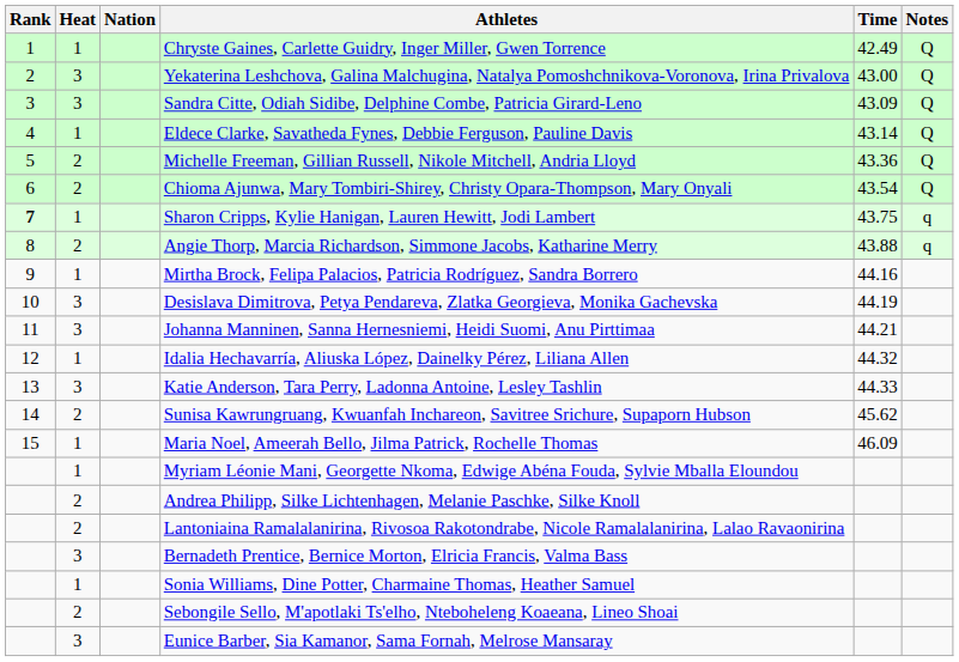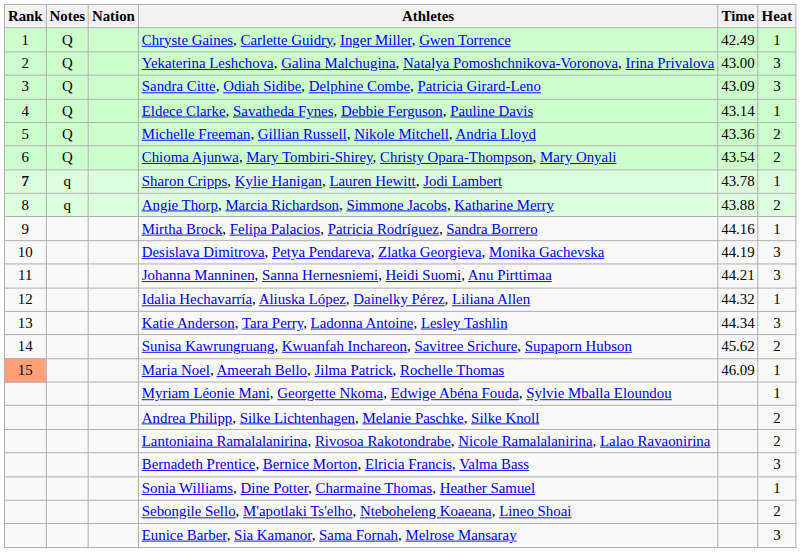 <table class="wikitable sortable" style="text-align:center">
 <tr>
 <th>Rank</th>
-<th>Heat</th>
+<th>Notes</th>
 <th>Nation</th>
 <th>Athletes</th>
 <th>Time</th>
-<th>Notes</th>
+<th>Heat</th>
 </tr>
 <tr bgcolor=ccffcc>
 <td>1</td>
-<td>1</td>
+<td>Q</td>
 <td align=left></td>
 <td align=left><a href='#'>Chryste Gaines</a>, <a href='#'>Carlette Guidry</a>, <a href='#'>Inger Miller</a>, <a href='#'>Gwen Torrence</a></td>
 <td>42.49</td>
-<td>Q</td>
+<td>1</td>
 </tr>
 <tr bgcolor=ccffcc>
 <td>2</td>
-<td>3</td>
+<td>Q</td>
 <td align=left></td>
 <td align=left><a href='#'>Yekaterina Leshchova</a>, <a href='#'>Galina Malchugina</a>, <a href='#'>Natalya Pomoshchnikova-Voronova</a>, <a href='#'>Irina Privalova</a></td>
 <td>43.00</td>
-<td>Q</td>
+<td>3</td>
 </tr>
 <tr bgcolor=ccffcc>
 <td>3</td>
-<td>3</td>
+<td>Q</td>
 <td align=left></td>
 <td align=left><a href='#'>Sandra Citte</a>, <a href='#'>Odiah Sidibe</a>, <a href='#'>Delphine Combe</a>, <a href='#'>Patricia Girard-Leno</a></td>
 <td>43.09</td>
-<td>Q</td>
+<td>3</td>
 </tr>
 <tr bgcolor=ccffcc>
 <td>4</td>
-<td>1</td>
+<td>Q</td>
 <td align=left></td>
 <td align=left><a href='#'>Eldece Clarke</a>, <a href='#'>Savatheda Fynes</a>, <a href='#'>Debbie Ferguson</a>, <a href='#'>Pauline Davis</a></td>
 <td>43.14</td>
-<td>Q</td>
+<td>1</td>
 </tr>
 <tr bgcolor=ccffcc>
 <td>5</td>
-<td>2</td>
+<td>Q</td>
 <td align=left></td>
 <td align=left><a href='#'>Michelle Freeman</a>, <a href='#'>Gillian Russell</a>, <a href='#'>Nikole Mitchell</a>, <a href='#'>Andria Lloyd</a></td>
 <td>43.36</td>
-<td>Q</td>
+<td>2</td>
 </tr>
 <tr bgcolor=ccffcc>
 <td>6</td>
-<td>2</td>
+<td>Q</td>
 <td align=left></td>
 <td align=left><a href='#'>Chioma Ajunwa</a>, <a href='#'>Mary Tombiri-Shirey</a>, <a href='#'>Christy Opara-Thompson</a>, <a href='#'>Mary Onyali</a></td>
 <td>43.54</td>
-<td>Q</td>
+<td>2</td>
 </tr>
 <tr bgcolor=ddffdd>
 <td><strong>7</strong></td>
-<td>1</td>
+<td>q</td>
 <td align=left></td>
 <td align=left><a href='#'>Sharon Cripps</a>, <a href='#'>Kylie Hanigan</a>, <a href='#'>Lauren Hewitt</a>, <a href='#'>Jodi Lambert</a></td>
-<td>43.75</td>
-<td>q</td>
+<td>43.78</td>
+<td>1</td>
 </tr>
 <tr bgcolor=ddffdd>
 <td>8</td>
-<td>2</td>
+<td>q</td>
 <td align=left></td>
 <td align=left><a href='#'>Angie Thorp</a>, <a href='#'>Marcia Richardson</a>, <a href='#'>Simmone Jacobs</a>, <a href='#'>Katharine Merry</a></td>
 <td>43.88</td>
-<td>q</td>
+<td>2</td>
 </tr>
 <tr>
 <td>9</td>
-<td>1</td>
+<td></td>
 <td align=left></td>
 <td align=left><a href='#'>Mirtha Brock</a>, <a href='#'>Felipa Palacios</a>, <a href='#'>Patricia Rodríguez</a>, <a href='#'>Sandra Borrero</a></td>
 <td>44.16</td>
-<td></td>
+<td>1</td>
 </tr>
 <tr>
 <td>10</td>
-<td>3</td>
+<td></td>
 <td align=left></td>
 <td align=left><a href='#'>Desislava Dimitrova</a>, <a href='#'>Petya Pendareva</a>, <a href='#'>Zlatka Georgieva</a>, <a href='#'>Monika Gachevska</a></td>
 <td>44.19</td>
-<td></td>
+<td>3</td>
 </tr>
 <tr>
 <td>11</td>
-<td>3</td>
+<td></td>
 <td align=left></td>
 <td align=left><a href='#'>Johanna Manninen</a>, <a href='#'>Sanna Hernesniemi</a>, <a href='#'>Heidi Suomi</a>, <a href='#'>Anu Pirttimaa</a></td>
 <td>44.21</td>
-<td></td>
+<td>3</td>
 </tr>
 <tr>
 <td>12</td>
-<td>1</td>
+<td></td>
 <td align=left></td>
 <td align=left><a href='#'>Idalia Hechavarría</a>, <a href='#'>Aliuska López</a>, <a href='#'>Dainelky Pérez</a>, <a href='#'>Liliana Allen</a></td>
 <td>44.32</td>
-<td></td>
+<td>1</td>
 </tr>
 <tr>
 <td>13</td>
-<td>3</td>
+<td></td>
 <td align=left></td>
 <td align=left><a href='#'>Katie Anderson</a>, <a href='#'>Tara Perry</a>, <a href='#'>Ladonna Antoine</a>, <a href='#'>Lesley Tashlin</a></td>
-<td>44.33</td>
-<td></td>
+<td>44.34</td>
+<td>3</td>
 </tr>
 <tr>
 <td>14</td>
-<td>2</td>
+<td></td>
 <td align=left></td>
 <td align=left><a href='#'>Sunisa Kawrungruang</a>, <a href='#'>Kwuanfah Inchareon</a>, <a href='#'>Savitree Srichure</a>, <a href='#'>Supaporn Hubson</a></td>
 <td>45.62</td>
-<td></td>
+<td>2</td>
 </tr>
 <tr>
-<td>15</td>
-<td>1</td>
+<td style="background: lightsalmon;">15</td>
+<td></td>
 <td align=left></td>
 <td align=left><a href='#'>Maria Noel</a>, <a href='#'>Ameerah Bello</a>, <a href='#'>Jilma Patrick</a>, <a href='#'>Rochelle Thomas</a></td>
 <td>46.09</td>
-<td></td>
+<td>1</td>
 </tr>
 <tr>
 <td></td>
-<td>1</td>
+<td></td>
 <td align=left></td>
 <td align=left><a href='#'>Myriam Léonie Mani</a>, <a href='#'>Georgette Nkoma</a>, <a href='#'>Edwige Abéna Fouda</a>, <a href='#'>Sylvie Mballa Eloundou</a></td>
 <td></td>
-<td></td>
+<td>1</td>
 </tr>
 <tr>
 <td></td>
-<td>2</td>
+<td></td>
 <td align=left></td>
 <td align=left><a href='#'>Andrea Philipp</a>, <a href='#'>Silke Lichtenhagen</a>, <a href='#'>Melanie Paschke</a>, <a href='#'>Silke Knoll</a></td>
 <td></td>
-<td></td>
+<td>2</td>
 </tr>
 <tr>
 <td></td>
-<td>2</td>
+<td></td>
 <td align=left></td>
 <td align=left><a href='#'>Lantoniaina Ramalalanirina</a>, <a href='#'>Rivosoa Rakotondrabe</a>, <a href='#'>Nicole Ramalalanirina</a>, <a href='#'>Lalao Ravaonirina</a></td>
 <td></td>
-<td></td>
+<td>2</td>
 </tr>
 <tr>
 <td></td>
-<td>3</td>
+<td></td>
 <td align=left></td>
 <td align=left><a href='#'>Bernadeth Prentice</a>, <a href='#'>Bernice Morton</a>, <a href='#'>Elricia Francis</a>, <a href='#'>Valma Bass</a></td>
 <td></td>
-<td></td>
+<td>3</td>
 </tr>
 <tr>
 <td></td>
-<td>1</td>
+<td></td>
 <td align=left></td>
 <td align=left><a href='#'>Sonia Williams</a>, <a href='#'>Dine Potter</a>, <a href='#'>Charmaine Thomas</a>, <a href='#'>Heather Samuel</a></td>
 <td></td>
-<td></td>
+<td>1</td>
 </tr>
 <tr>
 <td></td>
-<td>2</td>
+<td></td>
 <td align=left></td>
 <td align=left><a href='#'>Sebongile Sello</a>, <a href='#'>M'apotlaki Ts'elho</a>, <a href='#'>Nteboheleng Koaeana</a>, <a href='#'>Lineo Shoai</a></td>
 <td></td>
-<td></td>
+<td>2</td>
 </tr>
 <tr>
 <td></td>
-<td>3</td>
+<td></td>
 <td align=left></td>
 <td align=left><a href='#'>Eunice Barber</a>, <a href='#'>Sia Kamanor</a>, <a href='#'>Sama Fornah</a>, <a href='#'>Melrose Mansaray</a></td>
 <td></td>
-<td></td>
+<td>3</td>
 </tr>
 </table>
